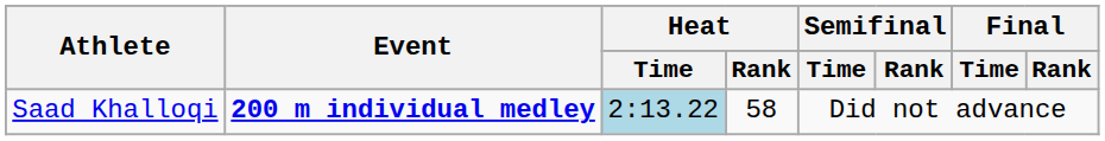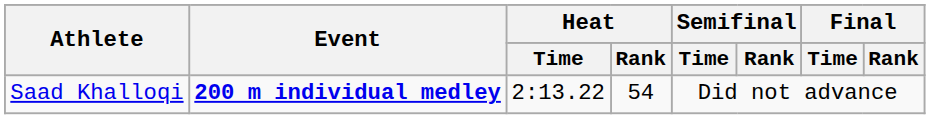 <table class=wikitable style="font-size:90%">
 <tr>
 <th rowspan="2">Athlete</th>
 <th rowspan="2">Event</th>
 <th colspan="2">Heat</th>
 <th colspan="2">Semifinal</th>
 <th colspan="2">Final</th>
 </tr>
 <tr style="font-size:95%">
 <th>Time</th>
 <th>Rank</th>
 <th>Time</th>
 <th>Rank</th>
 <th>Time</th>
 <th>Rank</th>
 </tr>
 <tr align=center>
 <td align=left><a href='#'>Saad Khalloqi</a></td>
 <td align=left><strong><a href='#'>200 m individual medley</a></strong></td>
-<td style="background: lightblue;">2:13.22</td>
-<td>58</td>
+<td>2:13.22</td>
+<td>54</td>
 <td colspan=4>Did not advance</td>
 </tr>
 </table>
